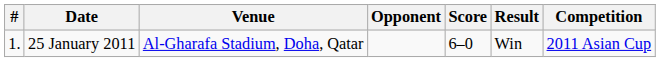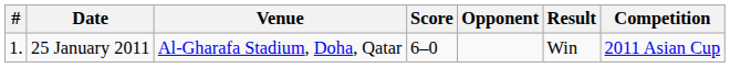 <table class="wikitable">
 <tr>
 <th>#</th>
 <th>Date</th>
 <th>Venue</th>
+<th>Score</th>
 <th>Opponent</th>
-<th>Score</th>
 <th>Result</th>
 <th>Competition</th>
 </tr>
 <tr ±>
 <td>1.</td>
 <td>25 January 2011</td>
 <td><a href='#'>Al-Gharafa Stadium</a>, <a href='#'>Doha</a>, Qatar</td>
+<td>6–0</td>
 <td></td>
-<td>6–0</td>
 <td>Win</td>
 <td><a href='#'>2011 Asian Cup</a></td>
 </tr>
 </table>
